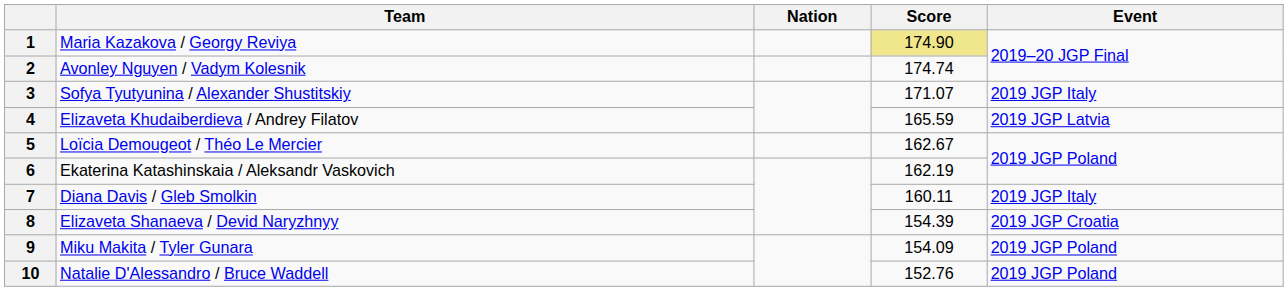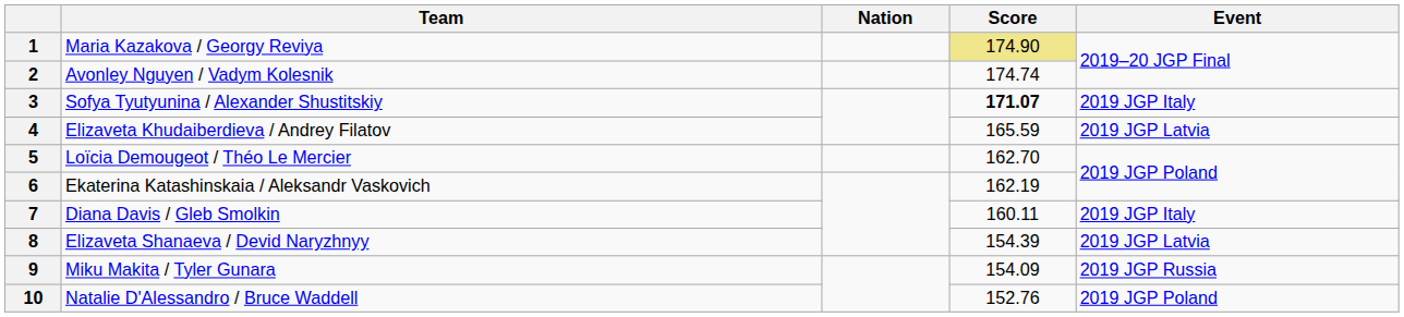 <table class="wikitable sortable" style="text-align:left; width:80%">
 <tr>
 <th scope="col"></th>
 <th scope="col">Team</th>
 <th scope="col">Nation</th>
 <th scope="col">Score</th>
 <th scope="col">Event</th>
 </tr>
 <tr>
 <th scope="row">1</th>
 <td><a href='#'>Maria Kazakova</a> / <a href='#'>Georgy Reviya</a></td>
 <td></td>
 <td style="background: khaki; text-align:center;">174.90</td>
 <td rowspan="2"><a href='#'>2019–20 JGP Final</a></td>
 </tr>
 <tr>
 <th scope="row">2</th>
 <td><a href='#'>Avonley Nguyen</a> / <a href='#'>Vadym Kolesnik</a></td>
 <td></td>
 <td style="text-align:center;">174.74</td>
 </tr>
 <tr>
 <th scope="row">3</th>
 <td><a href='#'>Sofya Tyutyunina</a> / <a href='#'>Alexander Shustitskiy</a></td>
 <td rowspan="2"></td>
-<td style="text-align:center;">171.07</td>
+<td style="text-align:center;"><strong>171.07</strong></td>
 <td><a href='#'>2019 JGP Italy</a></td>
 </tr>
 <tr>
 <th scope="row">4</th>
 <td><a href='#'>Elizaveta Khudaiberdieva</a> / Andrey Filatov</td>
 <td style="text-align:center;">165.59</td>
 <td><a href='#'>2019 JGP Latvia</a></td>
 </tr>
 <tr>
 <th scope="row">5</th>
 <td><a href='#'>Loïcia Demougeot</a> / <a href='#'>Théo Le Mercier</a></td>
 <td></td>
-<td style="text-align:center;">162.67</td>
+<td style="text-align:center;">162.70</td>
 <td rowspan="2"><a href='#'>2019 JGP Poland</a></td>
 </tr>
 <tr>
 <th scope="row">6</th>
 <td>Ekaterina Katashinskaia / Aleksandr Vaskovich</td>
 <td rowspan="3"></td>
 <td style="text-align:center;">162.19</td>
 </tr>
 <tr>
 <th scope="row">7</th>
 <td><a href='#'>Diana Davis</a> / <a href='#'>Gleb Smolkin</a></td>
 <td style="text-align:center;">160.11</td>
 <td><a href='#'>2019 JGP Italy</a></td>
 </tr>
 <tr>
 <th scope="row">8</th>
 <td><a href='#'>Elizaveta Shanaeva</a> / <a href='#'>Devid Naryzhnyy</a></td>
 <td style="text-align:center;">154.39</td>
-<td><a href='#'>2019 JGP Croatia</a></td>
+<td><a href='#'>2019 JGP Latvia</a></td>
 </tr>
 <tr>
 <th scope="row">9</th>
 <td><a href='#'>Miku Makita</a> / <a href='#'>Tyler Gunara</a></td>
 <td rowspan="2"></td>
 <td style="text-align:center;">154.09</td>
-<td><a href='#'>2019 JGP Poland</a></td>
+<td><a href='#'>2019 JGP Russia</a></td>
 </tr>
 <tr>
 <th scope="row">10</th>
 <td><a href='#'>Natalie D'Alessandro</a> / <a href='#'>Bruce Waddell</a></td>
 <td style="text-align:center;">152.76</td>
 <td><a href='#'>2019 JGP Poland</a></td>
 </tr>
 </table>
